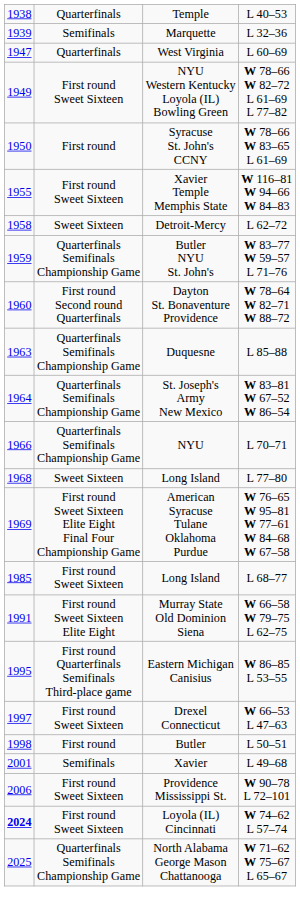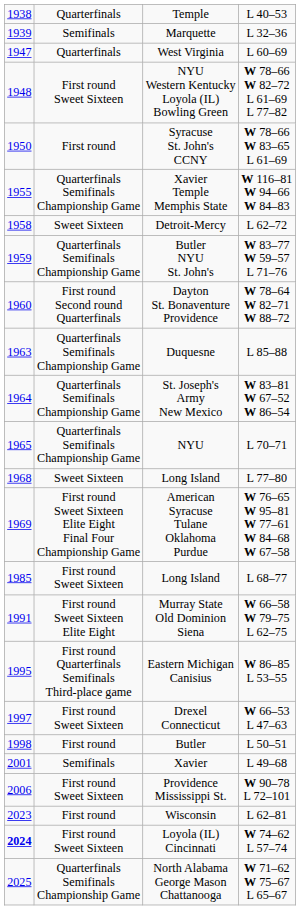 <table class="wikitable">
 <tr align="center">
 <td><a href='#'>1938</a></td>
 <td>Quarterfinals</td>
 <td>Temple</td>
 <td>L 40–53</td>
 </tr>
 <tr align="center">
 <td><a href='#'>1939</a></td>
 <td>Semifinals</td>
 <td>Marquette</td>
 <td>L 32–36</td>
 </tr>
 <tr align="center">
 <td><a href='#'>1947</a></td>
 <td>Quarterfinals</td>
 <td>West Virginia</td>
 <td>L 60–69</td>
 </tr>
 <tr align="center">
-<td><a href='#'>1949</a></td>
+<td><a href='#'>1948</a></td>
 <td>First round<br>Sweet Sixteen</td>
 <td>NYU<br>Western Kentucky<br>Loyola (IL)<br>Bowling Green</td>
 <td><strong>W</strong> 78–66<br><strong>W</strong> 82–72<br>L 61–69<br>L 77–82</td>
 </tr>
 <tr align="center">
 <td><a href='#'>1950</a></td>
 <td>First round</td>
 <td>Syracuse<br>St. John's<br>CCNY</td>
 <td><strong>W</strong> 78–66<br><strong>W</strong> 83–65<br>L 61–69</td>
 </tr>
 <tr align="center">
 <td><a href='#'>1955</a></td>
-<td>First round<br>Sweet Sixteen</td>
+<td>Quarterfinals<br>Semifinals<br>Championship Game</td>
 <td>Xavier<br>Temple<br>Memphis State</td>
 <td><strong>W</strong> 116–81<br><strong>W</strong> 94–66<br><strong>W</strong> 84–83</td>
 </tr>
 <tr align="center">
 <td><a href='#'>1958</a></td>
 <td>Sweet Sixteen</td>
 <td>Detroit-Mercy</td>
 <td>L 62–72</td>
 </tr>
 <tr align="center">
 <td><a href='#'>1959</a></td>
 <td>Quarterfinals<br>Semifinals<br>Championship Game</td>
 <td>Butler<br>NYU<br>St. John's</td>
 <td><strong>W</strong> 83–77<br><strong>W</strong> 59–57<br>L 71–76</td>
 </tr>
 <tr align="center">
 <td><a href='#'>1960</a></td>
 <td>First round<br>Second round<br>Quarterfinals</td>
 <td>Dayton<br>St. Bonaventure<br>Providence</td>
 <td><strong>W</strong> 78–64<br><strong>W</strong> 82–71<br><strong>W</strong> 88–72</td>
 </tr>
 <tr align="center">
 <td><a href='#'>1963</a></td>
 <td>Quarterfinals<br>Semifinals<br>Championship Game</td>
 <td>Duquesne</td>
 <td>L 85–88</td>
 </tr>
 <tr align="center">
 <td><a href='#'>1964</a></td>
 <td>Quarterfinals<br>Semifinals<br>Championship Game</td>
 <td>St. Joseph's<br>Army<br>New Mexico</td>
 <td><strong>W</strong> 83–81<br><strong>W</strong> 67–52<br><strong>W</strong> 86–54</td>
 </tr>
 <tr align="center">
-<td><a href='#'>1966</a></td>
+<td><a href='#'>1965</a></td>
 <td>Quarterfinals<br>Semifinals<br>Championship Game</td>
 <td>NYU</td>
 <td>L 70–71</td>
 </tr>
 <tr align="center">
 <td><a href='#'>1968</a></td>
 <td>Sweet Sixteen</td>
 <td>Long Island</td>
 <td>L 77–80</td>
 </tr>
 <tr align="center">
 <td><a href='#'>1969</a></td>
 <td>First round<br>Sweet Sixteen<br>Elite Eight<br>Final Four<br>Championship Game</td>
 <td>American<br>Syracuse<br>Tulane<br>Oklahoma<br>Purdue</td>
 <td><strong>W</strong> 76–65<br><strong>W</strong> 95–81<br><strong>W</strong> 77–61<br><strong>W</strong> 84–68<br><strong>W</strong> 67–58</td>
 </tr>
 <tr align="center">
 <td><a href='#'>1985</a></td>
 <td>First round<br>Sweet Sixteen</td>
 <td>Long Island</td>
 <td>L 68–77</td>
 </tr>
 <tr align="center">
 <td><a href='#'>1991</a></td>
 <td>First round<br>Sweet Sixteen<br>Elite Eight</td>
 <td>Murray State<br>Old Dominion<br>Siena</td>
 <td><strong>W</strong> 66–58<br><strong>W</strong> 79–75<br>L 62–75</td>
 </tr>
 <tr align="center">
 <td><a href='#'>1995</a></td>
 <td>First round<br>Quarterfinals<br>Semifinals<br>Third-place game</td>
 <td>Eastern Michigan<br>Canisius</td>
 <td><strong>W</strong> 86–85<br>L 53–55</td>
 </tr>
 <tr align="center">
 <td><a href='#'>1997</a></td>
 <td>First round<br>Sweet Sixteen</td>
 <td>Drexel<br>Connecticut</td>
 <td><strong>W</strong> 66–53<br>L 47–63</td>
 </tr>
 <tr align="center">
 <td><a href='#'>1998</a></td>
 <td>First round</td>
 <td>Butler</td>
 <td>L 50–51</td>
 </tr>
 <tr align="center">
 <td><a href='#'>2001</a></td>
 <td>Semifinals</td>
 <td>Xavier</td>
 <td>L 49–68</td>
 </tr>
 <tr align="center">
 <td><a href='#'>2006</a></td>
 <td>First round<br>Sweet Sixteen</td>
 <td>Providence<br>Mississippi St.</td>
 <td><strong>W</strong> 90–78<br>L 72–101</td>
 </tr>
 <tr align="center">
+<td><a href='#'>2023</a></td>
+<td>First round</td>
+<td>Wisconsin</td>
+<td>L 62–81</td>
+</tr>
+<tr align="center">
 <td><strong><a href='#'>2024</a></strong></td>
 <td>First round<br>Sweet Sixteen</td>
 <td>Loyola (IL)<br>Cincinnati</td>
 <td><strong>W</strong> 74–62<br>L 57–74</td>
 </tr>
 <tr align="center">
 <td><a href='#'>2025</a></td>
 <td>Quarterfinals<br>Semifinals<br>Championship Game</td>
 <td>North Alabama<br>George Mason<br>Chattanooga</td>
 <td><strong>W</strong> 71–62<br><strong>W</strong> 75–67<br>L 65–67</td>
 </tr>
 </table>
